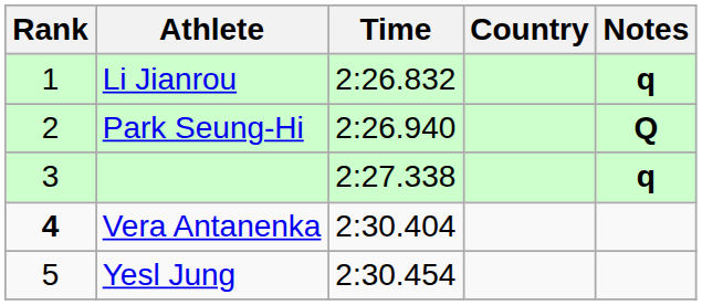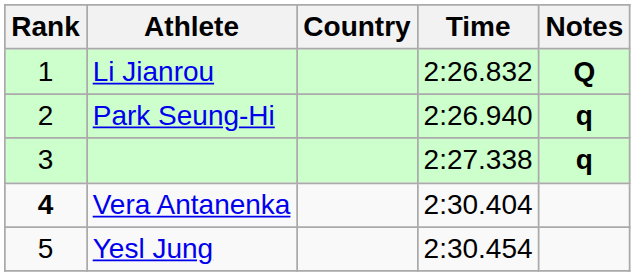 <table class="wikitable sortable" style="text-align:center">
 <tr>
 <th>Rank</th>
 <th>Athlete</th>
+<th>Country</th>
 <th>Time</th>
-<th>Country</th>
 <th>Notes</th>
 </tr>
 <tr bgcolor="#ccffcc">
 <td>1</td>
 <td align=left><a href='#'>Li Jianrou</a></td>
+<td align=left></td>
 <td>2:26.832</td>
-<td align=left></td>
-<td><strong>q</strong></td>
+<td><strong>Q</strong></td>
 </tr>
 <tr bgcolor="#ccffcc">
 <td>2</td>
 <td align=left><a href='#'>Park Seung-Hi</a></td>
+<td align=left></td>
 <td>2:26.940</td>
-<td align=left></td>
-<td><strong>Q</strong></td>
+<td><strong>q</strong></td>
 </tr>
 <tr bgcolor="#ccffcc">
 <td>3</td>
 <td align=left></td>
+<td align=left></td>
 <td>2:27.338</td>
-<td align=left></td>
 <td><strong>q</strong></td>
 </tr>
 <tr>
 <td><strong>4</strong></td>
 <td align=left><a href='#'>Vera Antanenka</a></td>
+<td align=left></td>
 <td>2:30.404</td>
-<td align=left></td>
 <td></td>
 </tr>
 <tr>
 <td>5</td>
 <td align=left><a href='#'>Yesl Jung</a></td>
+<td align=left></td>
 <td>2:30.454</td>
-<td align=left></td>
 <td></td>
 </tr>
 </table>
